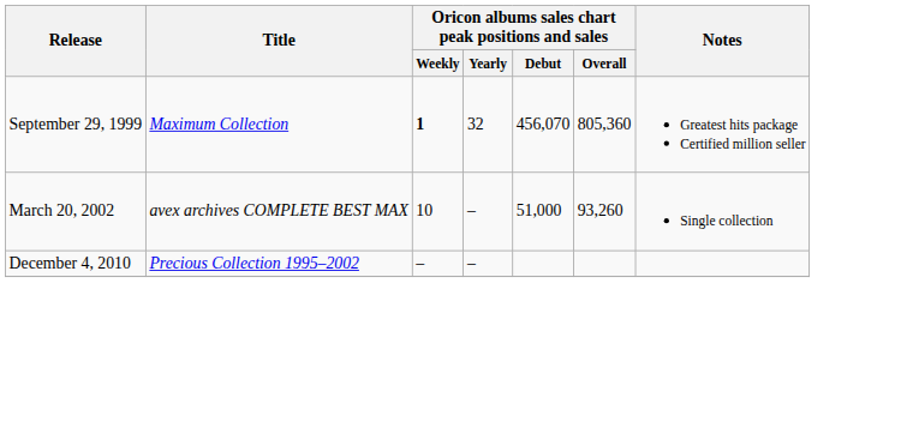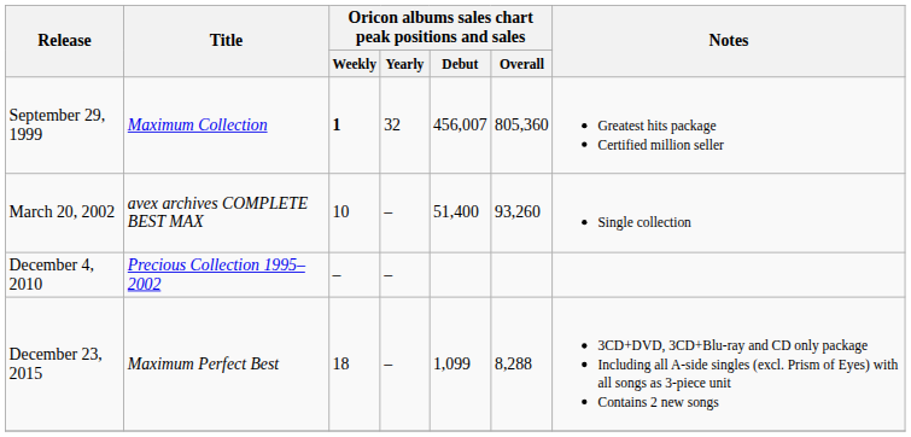 <table class="wikitable">
 <tr>
 <th rowspan="2">Release</th>
 <th rowspan="2">Title</th>
 <th colspan="4">Oricon albums sales chart peak positions and sales</th>
 <th rowspan="2">Notes</th>
 </tr>
 <tr>
 <th width="40"><small>Weekly</small></th>
 <th width="40"><small>Yearly</small></th>
 <th width="40"><small>Debut</small></th>
 <th width="40"><small>Overall</small></th>
 </tr>
 <tr>
 <td>September 29, 1999</td>
 <td><em><a href='#'>Maximum Collection</a></em></td>
 <td><strong>1</strong></td>
 <td>32</td>
-<td>456,070</td>
+<td>456,007</td>
 <td>805,360</td>
 <td><br><ul><li><small>Greatest hits package</small></li><li><small>Certified million seller</small></li></ul></td>
 </tr>
 <tr>
 <td>March 20, 2002</td>
 <td><em>avex archives COMPLETE BEST MAX</em></td>
 <td>10</td>
 <td>–</td>
-<td>51,000</td>
+<td>51,400</td>
 <td>93,260</td>
 <td><br><ul><li><small>Single collection</small></li></ul></td>
 </tr>
 <tr>
 <td>December 4, 2010</td>
 <td><em><a href='#'>Precious Collection 1995–2002</a></em></td>
 <td>–</td>
 <td>–</td>
 <td></td>
 <td></td>
 <td></td>
 </tr>
 <tr>
+<td>December 23, 2015</td>
+<td><em>Maximum Perfect Best</em></td>
+<td>18</td>
+<td>–</td>
+<td>1,099</td>
+<td>8,288</td>
+<td><br><ul><li><small>3CD+DVD, 3CD+Blu-ray and CD only package</small></li><li><small>Including all A-side singles (excl. Prism of Eyes) with all songs as 3-piece unit</small></li><li><small>Contains 2 new songs</small></li></ul></td>
+</tr>
+<tr>
 </tr>
 </table>
